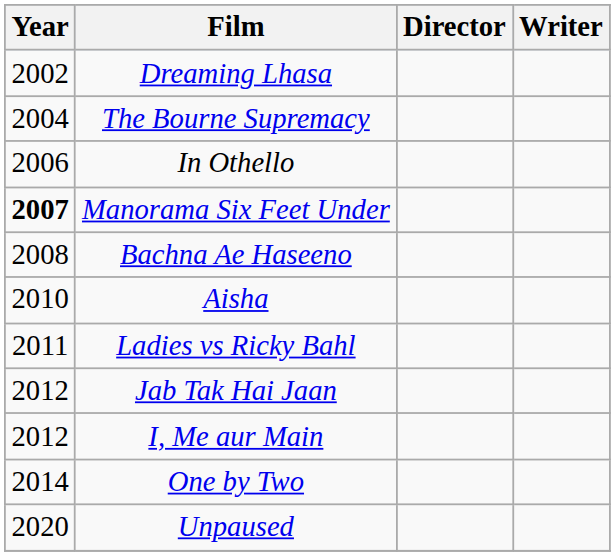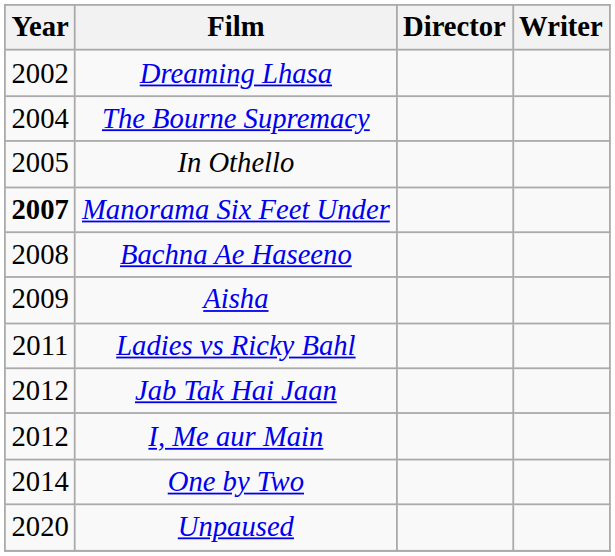 <table class="wikitable" style="text-align: center;">
 <tr bgcolor="#d1e4fd">
 <th>Year</th>
 <th>Film</th>
 <th>Director</th>
 <th>Writer</th>
 </tr>
 <tr>
 <td>2002</td>
 <td><em><a href='#'>Dreaming Lhasa</a></em></td>
 <td></td>
 <td></td>
 </tr>
 <tr>
 <td>2004</td>
 <td><em><a href='#'>The Bourne Supremacy</a></em></td>
 <td></td>
 <td></td>
 </tr>
 <tr>
-<td>2006</td>
+<td>2005</td>
 <td><em>In Othello</em></td>
 <td></td>
 <td></td>
 </tr>
 <tr>
 <td><strong>2007</strong></td>
 <td><em><a href='#'>Manorama Six Feet Under</a></em></td>
 <td></td>
 <td></td>
 </tr>
 <tr>
 <td>2008</td>
 <td><em><a href='#'>Bachna Ae Haseeno</a></em></td>
 <td></td>
 <td></td>
 </tr>
 <tr>
-<td>2010</td>
+<td>2009</td>
 <td><em><a href='#'>Aisha</a></em></td>
 <td></td>
 <td></td>
 </tr>
 <tr>
 <td>2011</td>
 <td><em><a href='#'>Ladies vs Ricky Bahl</a></em></td>
 <td></td>
 <td></td>
 </tr>
 <tr>
 <td>2012</td>
 <td><em><a href='#'>Jab Tak Hai Jaan</a></em></td>
 <td></td>
 <td></td>
 </tr>
 <tr>
 <td>2012</td>
 <td><em><a href='#'>I, Me aur Main</a></em></td>
 <td></td>
 <td></td>
 </tr>
 <tr>
 <td>2014</td>
 <td><em><a href='#'>One by Two</a></em></td>
 <td></td>
 <td></td>
 </tr>
 <tr>
 <td>2020</td>
 <td><em><a href='#'>Unpaused</a></em></td>
 <td></td>
 <td></td>
 </tr>
 <tr>
 </tr>
 </table>
